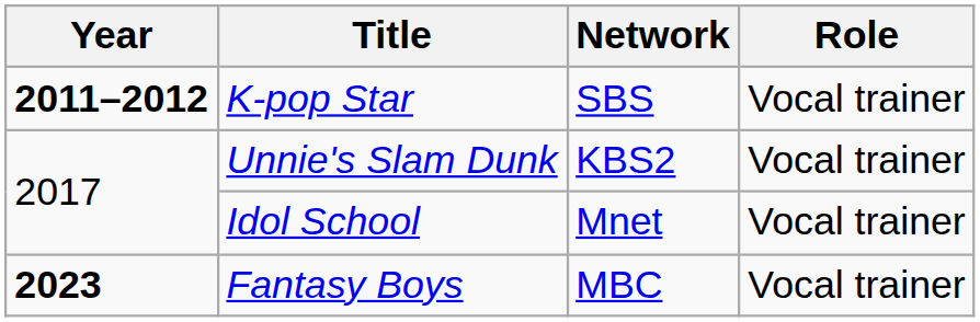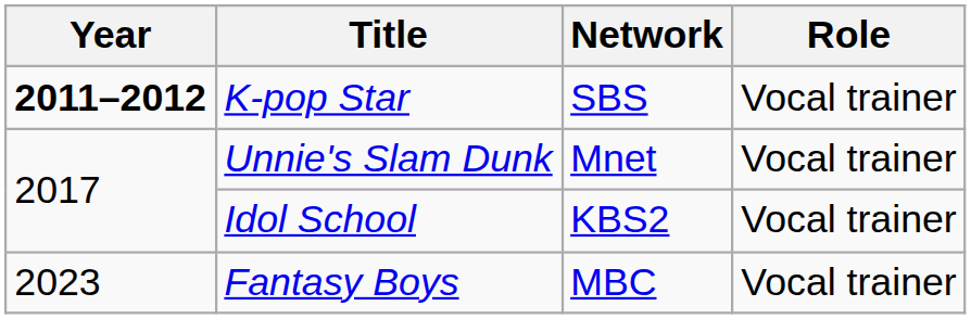 <table class="wikitable">
 <tr>
 <th>Year</th>
 <th>Title</th>
 <th>Network</th>
 <th>Role</th>
 </tr>
 <tr>
 <td><strong>2011–2012</strong></td>
 <td><em><a href='#'>K-pop Star</a></em></td>
 <td><a href='#'>SBS</a></td>
 <td>Vocal trainer</td>
 </tr>
 <tr>
 <td rowspan=2>2017</td>
 <td><em><a href='#'>Unnie's Slam Dunk</a></em></td>
+<td><a href='#'>Mnet</a></td>
+<td>Vocal trainer</td>
+</tr>
+<tr>
+<td><em><a href='#'>Idol School</a></em></td>
 <td><a href='#'>KBS2</a></td>
 <td>Vocal trainer</td>
 </tr>
 <tr>
-<td><em><a href='#'>Idol School</a></em></td>
-<td><a href='#'>Mnet</a></td>
-<td>Vocal trainer</td>
-</tr>
-<tr>
-<td><strong>2023</strong></td>
+<td>2023</td>
 <td><em><a href='#'>Fantasy Boys</a></em></td>
 <td><a href='#'>MBC</a></td>
 <td>Vocal trainer</td>
 </tr>
 </table>
